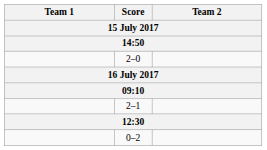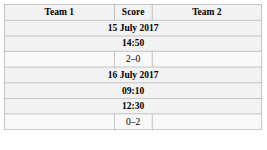 <table class="wikitable" style="text-align: center; font-size:90% ">
 <tr>
 <th align="right" width="160">Team 1</th>
 <th width="50">Score</th>
 <th align="left" width="160">Team 2</th>
 </tr>
 <tr>
 <th colspan=3>15 July 2017</th>
 </tr>
 <tr>
 <th colspan=3>14:50</th>
 </tr>
 <tr>
 <td align=right></td>
 <td align=center>2–0</td>
 <td align=left></td>
 </tr>
 <tr>
 <th colspan=3>16 July 2017</th>
 </tr>
 <tr>
 <th colspan=3>09:10</th>
 </tr>
 <tr>
-<td align=right></td>
-<td align=center>2–1</td>
-<td align=left></td>
-</tr>
-<tr>
 <th colspan=3>12:30</th>
 </tr>
 <tr>
 <td align=right></td>
 <td align=center>0–2</td>
 <td align=left></td>
 </tr>
 </table>
